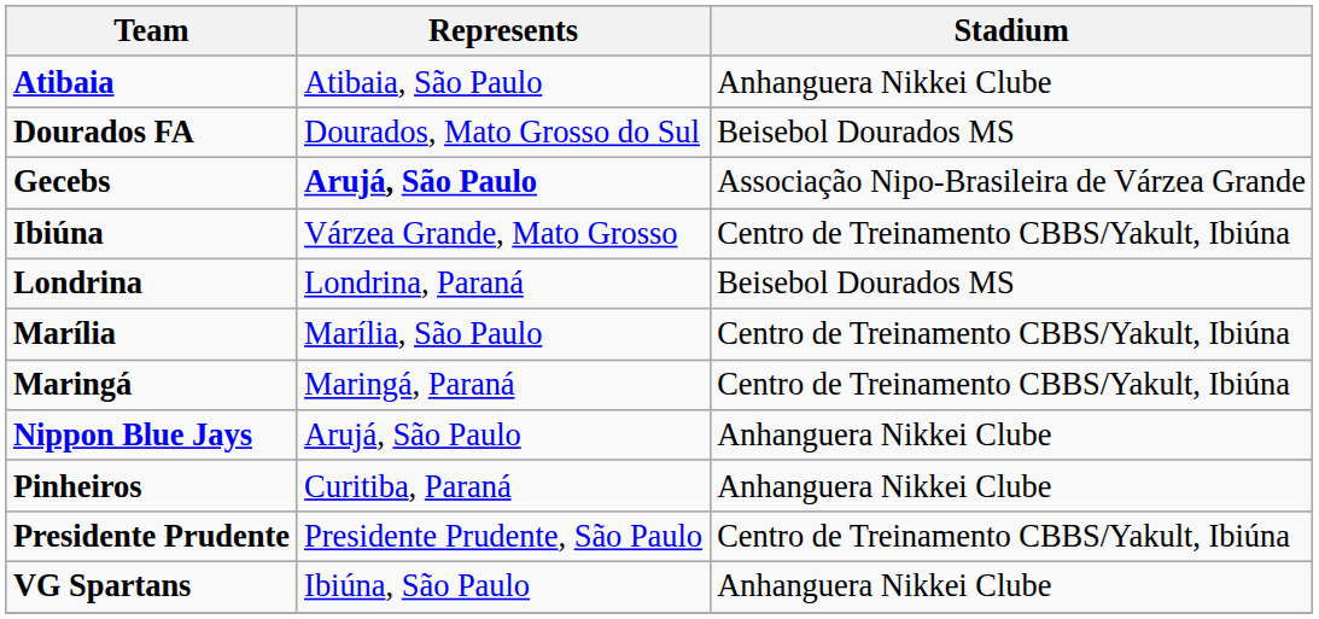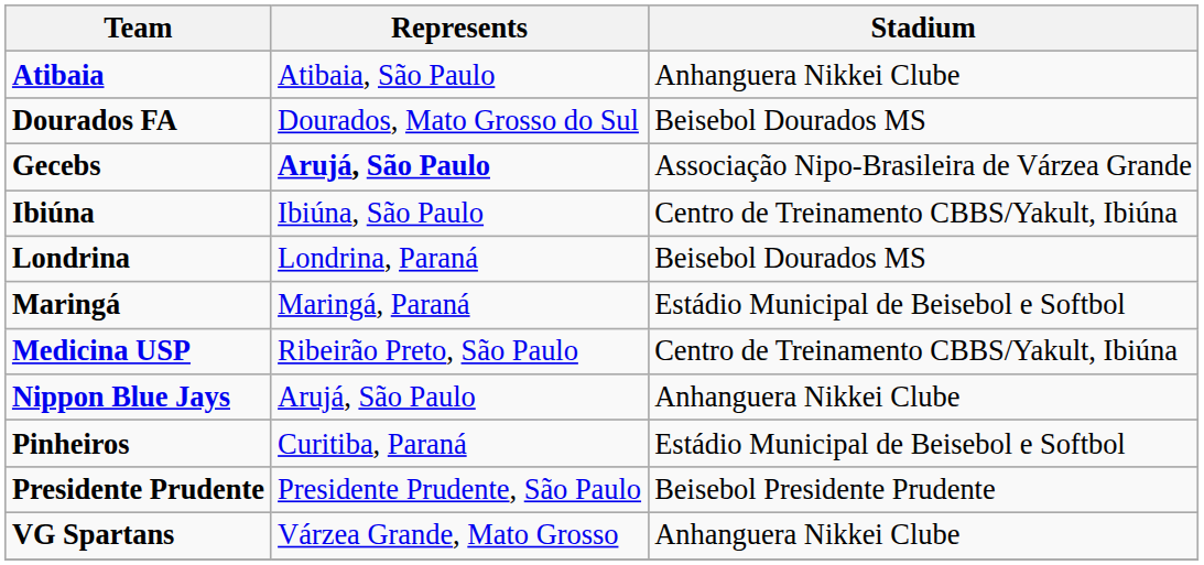 <table class="wikitable sortable">
 <tr>
 <th>Team</th>
 <th>Represents</th>
 <th>Stadium</th>
 </tr>
 <tr>
 <td><strong><a href='#'>Atibaia</a></strong></td>
 <td> <a href='#'>Atibaia</a>, <a href='#'>São Paulo</a></td>
 <td>Anhanguera Nikkei Clube</td>
 </tr>
 <tr>
 <td><strong>Dourados FA</strong></td>
 <td> <a href='#'>Dourados</a>, <a href='#'>Mato Grosso do Sul</a></td>
 <td>Beisebol Dourados MS</td>
 </tr>
 <tr>
 <td><strong>Gecebs</strong></td>
 <td><strong> <a href='#'>Arujá</a>, <a href='#'>São Paulo</a></strong></td>
 <td>Associação Nipo-Brasileira de Várzea Grande</td>
 </tr>
 <tr>
 <td><strong>Ibiúna</strong></td>
-<td> <a href='#'>Várzea Grande</a>, <a href='#'>Mato Grosso</a></td>
+<td> <a href='#'>Ibiúna</a>, <a href='#'>São Paulo</a></td>
 <td>Centro de Treinamento CBBS/Yakult, Ibiúna</td>
 </tr>
 <tr>
 <td><strong>Londrina</strong></td>
 <td> <a href='#'>Londrina</a>, <a href='#'>Paraná</a></td>
 <td>Beisebol Dourados MS</td>
 </tr>
 <tr>
-<td><strong>Marília</strong></td>
-<td> <a href='#'>Marília</a>, <a href='#'>São Paulo</a></td>
-<td>Centro de Treinamento CBBS/Yakult, Ibiúna</td>
+<td><strong>Maringá</strong></td>
+<td> <a href='#'>Maringá</a>, <a href='#'>Paraná</a></td>
+<td>Estádio Municipal de Beisebol e Softbol</td>
 </tr>
 <tr>
-<td><strong>Maringá</strong></td>
-<td> <a href='#'>Maringá</a>, <a href='#'>Paraná</a></td>
+<td><strong><a href='#'>Medicina USP</a></strong></td>
+<td> <a href='#'>Ribeirão Preto</a>, <a href='#'>São Paulo</a></td>
 <td>Centro de Treinamento CBBS/Yakult, Ibiúna</td>
 </tr>
 <tr>
 <td><strong><a href='#'>Nippon Blue Jays</a></strong></td>
 <td> <a href='#'>Arujá</a>, <a href='#'>São Paulo</a></td>
 <td>Anhanguera Nikkei Clube</td>
 </tr>
 <tr>
 <td><strong>Pinheiros</strong></td>
 <td> <a href='#'>Curitiba</a>, <a href='#'>Paraná</a></td>
-<td>Anhanguera Nikkei Clube</td>
+<td>Estádio Municipal de Beisebol e Softbol</td>
 </tr>
 <tr>
 <td><strong>Presidente Prudente</strong></td>
 <td> <a href='#'>Presidente Prudente</a>, <a href='#'>São Paulo</a></td>
-<td>Centro de Treinamento CBBS/Yakult, Ibiúna</td>
+<td>Beisebol Presidente Prudente</td>
 </tr>
 <tr>
 <td><strong>VG Spartans</strong></td>
-<td> <a href='#'>Ibiúna</a>, <a href='#'>São Paulo</a></td>
+<td> <a href='#'>Várzea Grande</a>, <a href='#'>Mato Grosso</a></td>
 <td>Anhanguera Nikkei Clube</td>
 </tr>
 <tr>
 </tr>
 </table>
